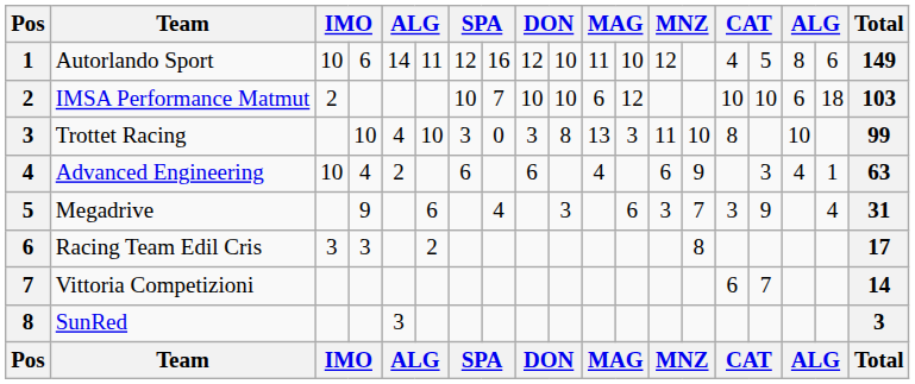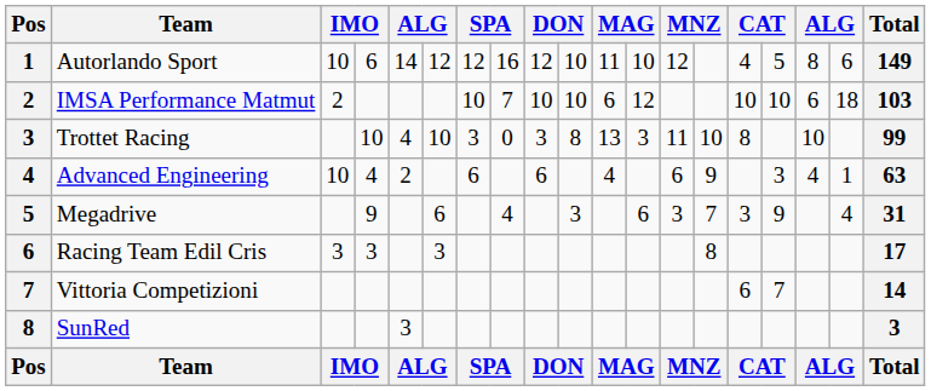 <table class="wikitable" style="font-size:85%; text-align:center;">
 <tr>
 <th>Pos</th>
 <th>Team</th>
 <th colspan=2><a href='#'>IMO</a><br></th>
 <th colspan=2><a href='#'>ALG</a><br></th>
 <th colspan=2><a href='#'>SPA</a><br></th>
 <th colspan=2><a href='#'>DON</a><br></th>
 <th colspan=2><a href='#'>MAG</a><br></th>
 <th colspan=2><a href='#'>MNZ</a><br></th>
 <th colspan=2><a href='#'>CAT</a><br></th>
 <th colspan=2><a href='#'>ALG</a><br></th>
 <th>Total</th>
 </tr>
 <tr>
 <th>1</th>
 <td align=left> Autorlando Sport</td>
 <td>10</td>
 <td>6</td>
 <td>14</td>
-<td>11</td>
+<td>12</td>
 <td>12</td>
 <td>16</td>
 <td>12</td>
 <td>10</td>
 <td>11</td>
 <td>10</td>
 <td>12</td>
 <td></td>
 <td>4</td>
 <td>5</td>
 <td>8</td>
 <td>6</td>
 <th>149</th>
 </tr>
 <tr>
 <th>2</th>
 <td align=left> <a href='#'>IMSA Performance Matmut</a></td>
 <td>2</td>
 <td></td>
 <td></td>
 <td></td>
 <td>10</td>
 <td>7</td>
 <td>10</td>
 <td>10</td>
 <td>6</td>
 <td>12</td>
 <td></td>
 <td></td>
 <td>10</td>
 <td>10</td>
 <td>6</td>
 <td>18</td>
 <th>103</th>
 </tr>
 <tr>
 <th>3</th>
 <td align=left> Trottet Racing</td>
 <td></td>
 <td>10</td>
 <td>4</td>
 <td>10</td>
 <td>3</td>
 <td>0</td>
 <td>3</td>
 <td>8</td>
 <td>13</td>
 <td>3</td>
 <td>11</td>
 <td>10</td>
 <td>8</td>
 <td></td>
 <td>10</td>
 <td></td>
 <th>99</th>
 </tr>
 <tr>
 <th>4</th>
 <td align=left> <a href='#'>Advanced Engineering</a></td>
 <td>10</td>
 <td>4</td>
 <td>2</td>
 <td></td>
 <td>6</td>
 <td></td>
 <td>6</td>
 <td></td>
 <td>4</td>
 <td></td>
 <td>6</td>
 <td>9</td>
 <td></td>
 <td>3</td>
 <td>4</td>
 <td>1</td>
 <th>63</th>
 </tr>
 <tr>
 <th>5</th>
 <td align=left> Megadrive</td>
 <td></td>
 <td>9</td>
 <td></td>
 <td>6</td>
 <td></td>
 <td>4</td>
 <td></td>
 <td>3</td>
 <td></td>
 <td>6</td>
 <td>3</td>
 <td>7</td>
 <td>3</td>
 <td>9</td>
 <td></td>
 <td>4</td>
 <th>31</th>
 </tr>
 <tr>
 <th>6</th>
 <td align=left> Racing Team Edil Cris</td>
 <td>3</td>
 <td>3</td>
 <td></td>
-<td>2</td>
+<td>3</td>
 <td></td>
 <td></td>
 <td></td>
 <td></td>
 <td></td>
 <td></td>
 <td></td>
 <td>8</td>
 <td></td>
 <td></td>
 <td></td>
 <td></td>
 <th>17</th>
 </tr>
 <tr>
 <th>7</th>
 <td align=left> Vittoria Competizioni</td>
 <td></td>
 <td></td>
 <td></td>
 <td></td>
 <td></td>
 <td></td>
 <td></td>
 <td></td>
 <td></td>
 <td></td>
 <td></td>
 <td></td>
 <td>6</td>
 <td>7</td>
 <td></td>
 <td></td>
 <th>14</th>
 </tr>
 <tr>
 <th>8</th>
 <td align=left> <a href='#'>SunRed</a></td>
 <td></td>
 <td></td>
 <td>3</td>
 <td></td>
 <td></td>
 <td></td>
 <td></td>
 <td></td>
 <td></td>
 <td></td>
 <td></td>
 <td></td>
 <td></td>
 <td></td>
 <td></td>
 <td></td>
 <th>3</th>
 </tr>
 <tr>
 <th>Pos</th>
 <th>Team</th>
 <th colspan=2><a href='#'>IMO</a><br></th>
 <th colspan=2><a href='#'>ALG</a><br></th>
 <th colspan=2><a href='#'>SPA</a><br></th>
 <th colspan=2><a href='#'>DON</a><br></th>
 <th colspan=2><a href='#'>MAG</a><br></th>
 <th colspan=2><a href='#'>MNZ</a><br></th>
 <th colspan=2><a href='#'>CAT</a><br></th>
 <th colspan=2><a href='#'>ALG</a><br></th>
 <th>Total</th>
 </tr>
 </table>
